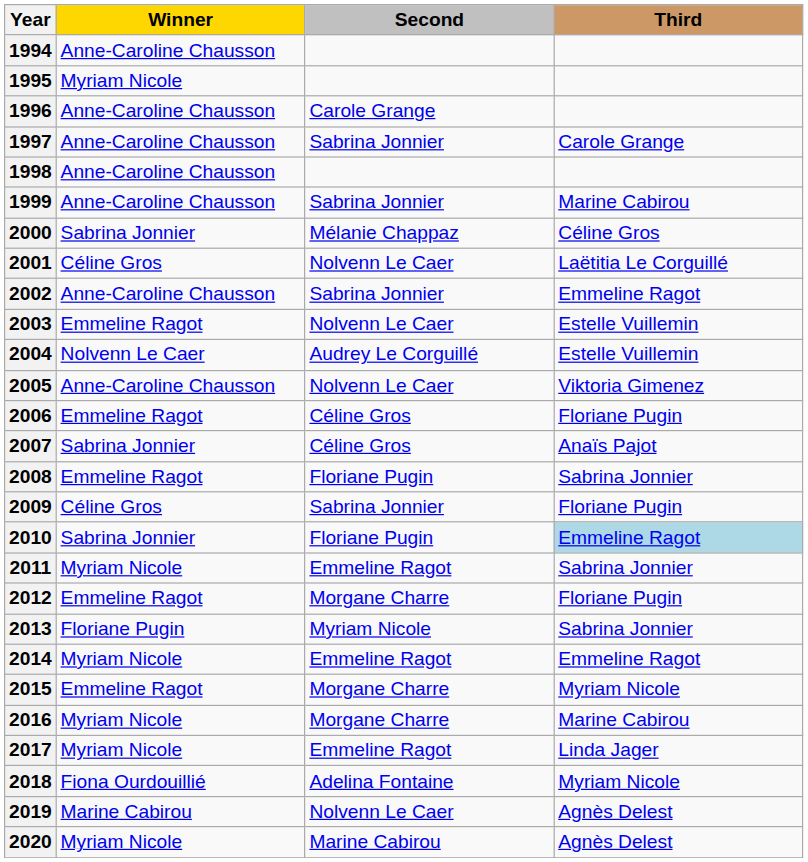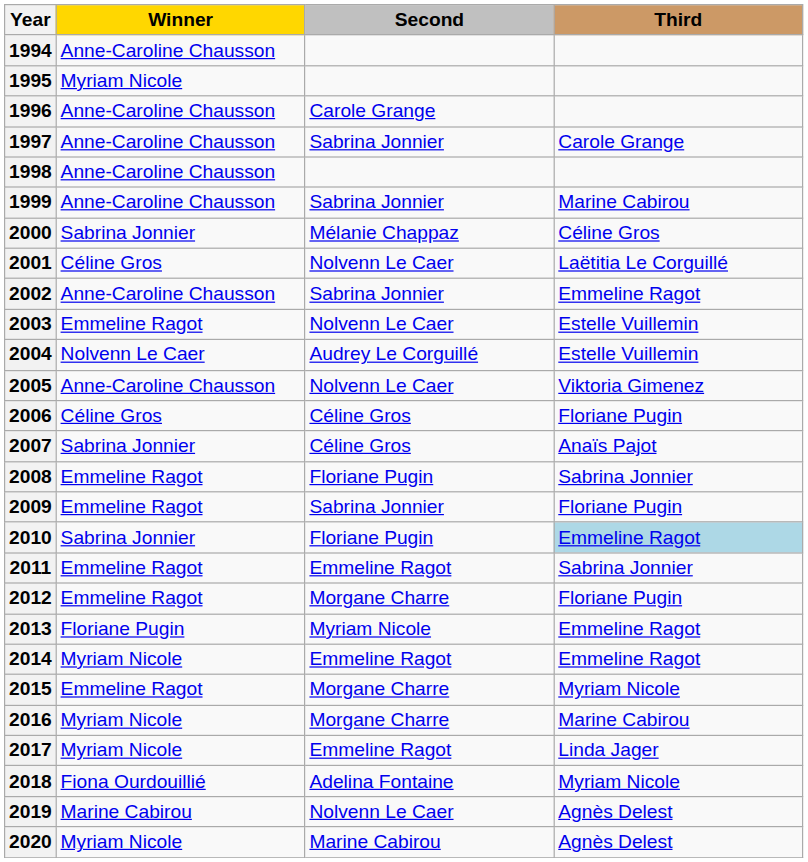 <table class="wikitable sortable">
 <tr>
 <th>Year</th>
 <th scope=col colspan=1 style="width:200px; background: gold;">Winner</th>
 <th scope=col colspan=1 style="width:200px; background: silver;">Second</th>
 <th scope=col colspan=1 style="width:200px; background: #cc9966;">Third</th>
 </tr>
 <tr>
 <th>1994</th>
 <td><a href='#'>Anne-Caroline Chausson</a></td>
 <td></td>
 <td></td>
 </tr>
 <tr>
 <th>1995</th>
 <td><a href='#'>Myriam Nicole</a></td>
 <td></td>
 <td></td>
 </tr>
 <tr>
 <th>1996</th>
 <td><a href='#'>Anne-Caroline Chausson</a></td>
 <td><a href='#'>Carole Grange</a></td>
 <td></td>
 </tr>
 <tr>
 <th>1997</th>
 <td><a href='#'>Anne-Caroline Chausson</a></td>
 <td><a href='#'>Sabrina Jonnier</a></td>
 <td><a href='#'>Carole Grange</a></td>
 </tr>
 <tr>
 <th>1998</th>
 <td><a href='#'>Anne-Caroline Chausson</a></td>
 <td></td>
 <td></td>
 </tr>
 <tr>
 <th>1999</th>
 <td><a href='#'>Anne-Caroline Chausson</a></td>
 <td><a href='#'>Sabrina Jonnier</a></td>
 <td><a href='#'>Marine Cabirou</a></td>
 </tr>
 <tr>
 <th>2000</th>
 <td><a href='#'>Sabrina Jonnier</a></td>
 <td><a href='#'>Mélanie Chappaz</a></td>
 <td><a href='#'>Céline Gros</a></td>
 </tr>
 <tr>
 <th>2001</th>
 <td><a href='#'>Céline Gros</a></td>
 <td><a href='#'>Nolvenn Le Caer</a></td>
 <td><a href='#'>Laëtitia Le Corguillé</a></td>
 </tr>
 <tr>
 <th>2002</th>
 <td><a href='#'>Anne-Caroline Chausson</a></td>
 <td><a href='#'>Sabrina Jonnier</a></td>
 <td><a href='#'>Emmeline Ragot</a></td>
 </tr>
 <tr>
 <th>2003</th>
 <td><a href='#'>Emmeline Ragot</a></td>
 <td><a href='#'>Nolvenn Le Caer</a></td>
 <td><a href='#'>Estelle Vuillemin</a></td>
 </tr>
 <tr>
 <th>2004</th>
 <td><a href='#'>Nolvenn Le Caer</a></td>
 <td><a href='#'>Audrey Le Corguillé</a></td>
 <td><a href='#'>Estelle Vuillemin</a></td>
 </tr>
 <tr>
 <th>2005</th>
 <td><a href='#'>Anne-Caroline Chausson</a></td>
 <td><a href='#'>Nolvenn Le Caer</a></td>
 <td><a href='#'>Viktoria Gimenez</a></td>
 </tr>
 <tr>
 <th>2006</th>
-<td><a href='#'>Emmeline Ragot </a></td>
+<td><a href='#'>Céline Gros</a></td>
 <td><a href='#'>Céline Gros</a></td>
 <td><a href='#'>Floriane Pugin</a></td>
 </tr>
 <tr>
 <th>2007</th>
 <td><a href='#'>Sabrina Jonnier</a></td>
 <td><a href='#'>Céline Gros</a></td>
 <td><a href='#'>Anaïs Pajot</a></td>
 </tr>
 <tr>
 <th>2008</th>
 <td><a href='#'>Emmeline Ragot </a></td>
 <td><a href='#'>Floriane Pugin</a></td>
 <td><a href='#'>Sabrina Jonnier</a></td>
 </tr>
 <tr>
 <th>2009</th>
-<td><a href='#'>Céline Gros</a></td>
+<td><a href='#'>Emmeline Ragot </a></td>
 <td><a href='#'>Sabrina Jonnier</a></td>
 <td><a href='#'>Floriane Pugin</a></td>
 </tr>
 <tr>
 <th>2010</th>
 <td><a href='#'>Sabrina Jonnier</a></td>
 <td><a href='#'>Floriane Pugin</a></td>
 <td style="background: lightblue;"><a href='#'>Emmeline Ragot</a></td>
 </tr>
 <tr>
 <th>2011</th>
-<td><a href='#'>Myriam  Nicole</a></td>
+<td><a href='#'>Emmeline Ragot</a></td>
 <td><a href='#'>Emmeline Ragot</a></td>
 <td><a href='#'>Sabrina Jonnier</a></td>
 </tr>
 <tr>
 <th>2012</th>
 <td><a href='#'>Emmeline Ragot</a></td>
 <td><a href='#'>Morgane Charre</a></td>
 <td><a href='#'>Floriane Pugin</a></td>
 </tr>
 <tr>
 <th>2013</th>
 <td><a href='#'>Floriane Pugin</a></td>
 <td><a href='#'>Myriam Nicole</a></td>
-<td><a href='#'>Sabrina Jonnier</a></td>
+<td><a href='#'>Emmeline Ragot</a></td>
 </tr>
 <tr>
 <th>2014</th>
 <td><a href='#'>Myriam Nicole</a></td>
 <td><a href='#'>Emmeline Ragot</a></td>
 <td><a href='#'>Emmeline Ragot</a></td>
 </tr>
 <tr>
 <th>2015</th>
 <td><a href='#'>Emmeline Ragot</a></td>
 <td><a href='#'>Morgane Charre</a></td>
 <td><a href='#'>Myriam Nicole</a></td>
 </tr>
 <tr>
 <th>2016</th>
 <td><a href='#'>Myriam Nicole</a></td>
 <td><a href='#'>Morgane Charre</a></td>
 <td><a href='#'>Marine Cabirou</a></td>
 </tr>
 <tr>
 <th>2017</th>
 <td><a href='#'>Myriam Nicole</a></td>
 <td><a href='#'>Emmeline Ragot</a></td>
 <td><a href='#'>Linda Jager</a></td>
 </tr>
 <tr>
 <th>2018</th>
 <td><a href='#'>Fiona Ourdouillié</a></td>
 <td><a href='#'>Adelina Fontaine</a></td>
 <td><a href='#'>Myriam Nicole</a></td>
 </tr>
 <tr>
 <th>2019</th>
 <td><a href='#'>Marine Cabirou</a></td>
 <td><a href='#'>Nolvenn Le Caer</a></td>
 <td><a href='#'>Agnès Delest</a></td>
 </tr>
 <tr>
 <th>2020</th>
 <td><a href='#'>Myriam Nicole</a></td>
 <td><a href='#'>Marine Cabirou</a></td>
 <td><a href='#'>Agnès Delest</a></td>
 </tr>
 </table>
